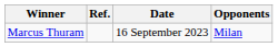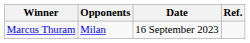 <table class="wikitable">
 <tr>
 <th>Winner</th>
+<th>Opponents</th>
+<th>Date</th>
 <th>Ref.</th>
-<th>Date</th>
-<th>Opponents</th>
 </tr>
 <tr>
 <td> <a href='#'>Marcus Thuram</a></td>
+<td><a href='#'>Milan</a></td>
+<td>16 September 2023</td>
 <td></td>
-<td>16 September 2023</td>
-<td><a href='#'>Milan</a></td>
 </tr>
 </table>
